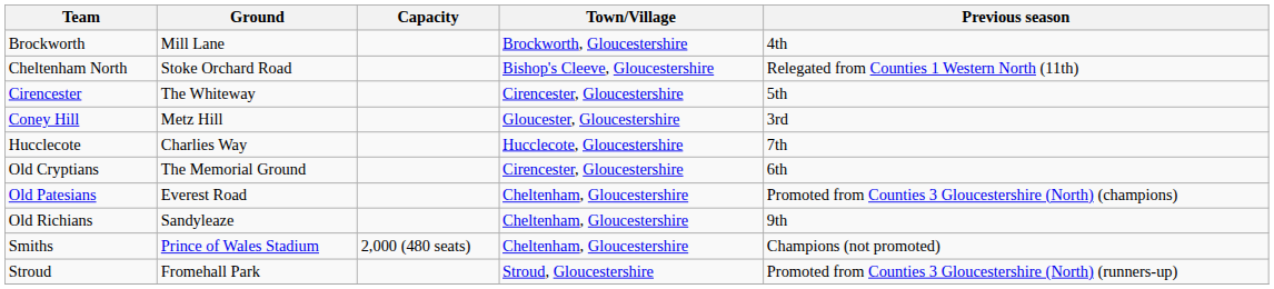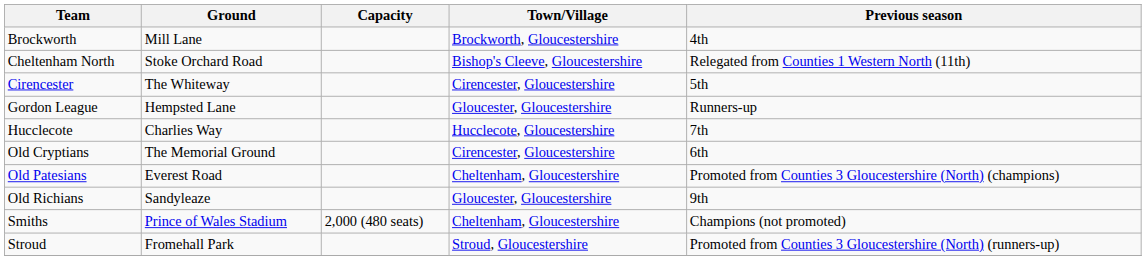 <table class="wikitable sortable" width=100%>
 <tr>
 <th>Team</th>
 <th>Ground</th>
 <th>Capacity</th>
 <th>Town/Village</th>
 <th>Previous season</th>
 </tr>
 <tr>
 <td>Brockworth</td>
 <td>Mill Lane</td>
 <td></td>
 <td><a href='#'>Brockworth</a>, <a href='#'>Gloucestershire</a></td>
 <td>4th</td>
 </tr>
 <tr>
 <td>Cheltenham North</td>
 <td>Stoke Orchard Road</td>
 <td></td>
 <td><a href='#'>Bishop's Cleeve</a>, <a href='#'>Gloucestershire</a></td>
 <td>Relegated from <a href='#'>Counties 1 Western North</a> (11th)</td>
 </tr>
 <tr>
 <td><a href='#'>Cirencester</a></td>
 <td>The Whiteway</td>
 <td></td>
 <td><a href='#'>Cirencester</a>, <a href='#'>Gloucestershire</a></td>
 <td>5th</td>
 </tr>
 <tr>
-<td><a href='#'>Coney Hill</a></td>
-<td>Metz Hill</td>
+<td>Gordon League</td>
+<td>Hempsted Lane</td>
 <td></td>
 <td><a href='#'>Gloucester</a>, <a href='#'>Gloucestershire</a></td>
-<td>3rd</td>
+<td>Runners-up</td>
 </tr>
 <tr>
 <td>Hucclecote</td>
 <td>Charlies Way</td>
 <td></td>
 <td><a href='#'>Hucclecote</a>, <a href='#'>Gloucestershire</a></td>
 <td>7th</td>
 </tr>
 <tr>
 <td>Old Cryptians</td>
 <td>The Memorial Ground</td>
 <td></td>
 <td><a href='#'>Cirencester</a>, <a href='#'>Gloucestershire</a></td>
 <td>6th</td>
 </tr>
 <tr>
 <td><a href='#'>Old Patesians</a></td>
 <td>Everest Road</td>
 <td></td>
 <td><a href='#'>Cheltenham</a>, <a href='#'>Gloucestershire</a></td>
 <td>Promoted from <a href='#'>Counties 3 Gloucestershire (North)</a> (champions)</td>
 </tr>
 <tr>
 <td>Old Richians</td>
 <td>Sandyleaze</td>
 <td></td>
-<td><a href='#'>Cheltenham</a>, <a href='#'>Gloucestershire</a></td>
+<td><a href='#'>Gloucester</a>, <a href='#'>Gloucestershire</a></td>
 <td>9th</td>
 </tr>
 <tr>
 <td>Smiths</td>
 <td><a href='#'>Prince of Wales Stadium</a></td>
 <td>2,000 (480 seats)</td>
 <td><a href='#'>Cheltenham</a>, <a href='#'>Gloucestershire</a></td>
 <td>Champions (not promoted)</td>
 </tr>
 <tr>
 <td>Stroud</td>
 <td>Fromehall Park</td>
 <td></td>
 <td><a href='#'>Stroud</a>, <a href='#'>Gloucestershire</a></td>
 <td>Promoted from <a href='#'>Counties 3 Gloucestershire (North)</a> (runners-up)</td>
 </tr>
 <tr>
 </tr>
 </table>
